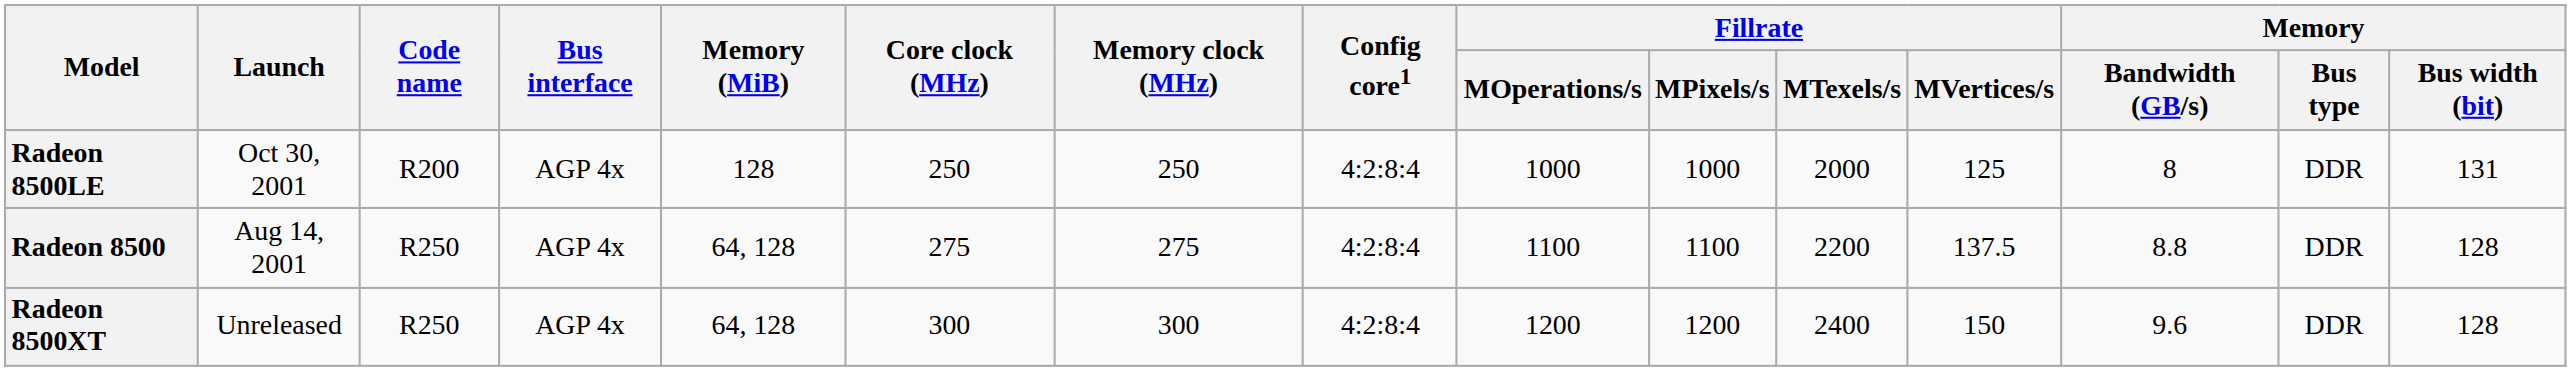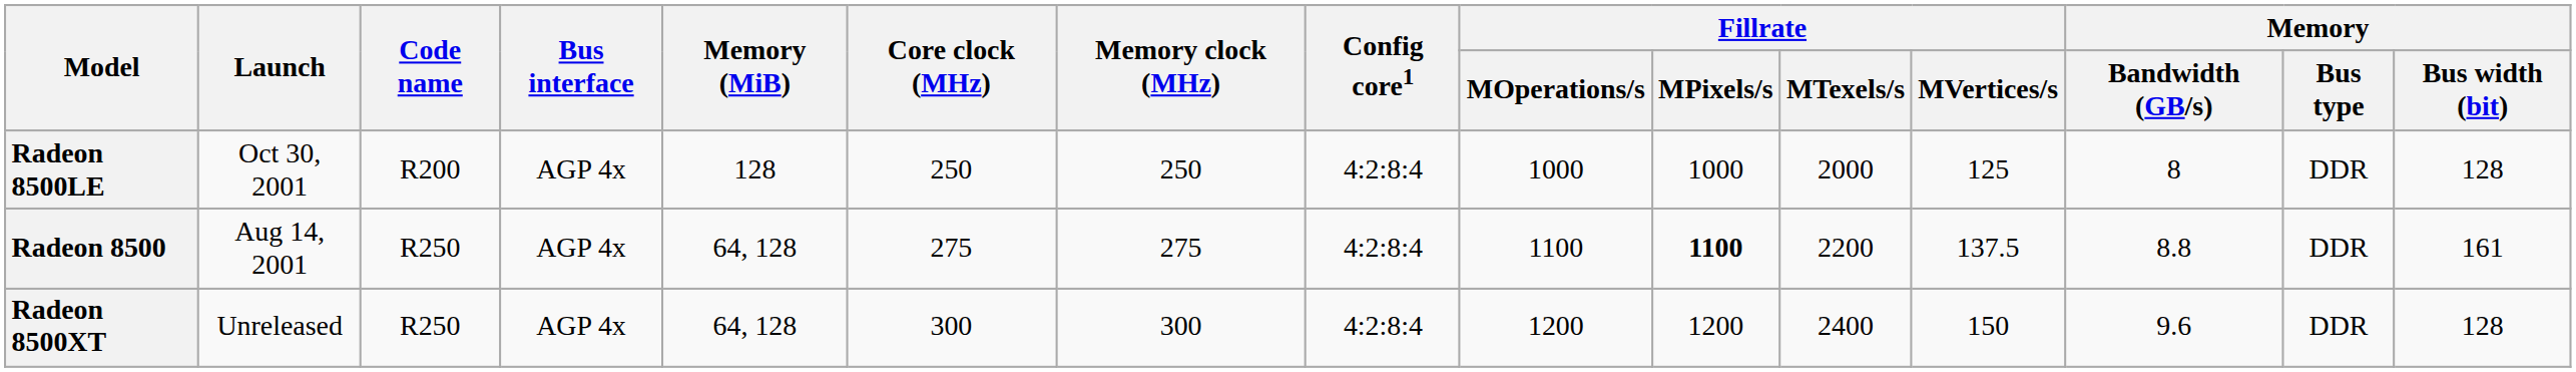 <table class="wikitable" style="font-size: 85%; text-align: center">
 <tr>
 <th rowspan=2>Model</th>
 <th rowspan=2>Launch</th>
 <th rowspan=2><a href='#'>Code name</a></th>
 <th rowspan=2><a href='#'>Bus</a> <a href='#'>interface</a></th>
 <th rowspan=2>Memory (<a href='#'>MiB</a>)</th>
 <th rowspan=2>Core clock (<a href='#'>MHz</a>)</th>
 <th rowspan=2>Memory clock (<a href='#'>MHz</a>)</th>
 <th rowspan=2>Config core<sup>1</sup></th>
 <th colspan=4><a href='#'>Fillrate</a></th>
 <th colspan=3>Memory</th>
 </tr>
 <tr>
 <th>MOperations/s</th>
 <th>MPixels/s</th>
 <th>MTexels/s</th>
 <th>MVertices/s</th>
 <th>Bandwidth (<a href='#'>GB</a>/s)</th>
 <th>Bus type</th>
 <th>Bus width (<a href='#'>bit</a>)</th>
 </tr>
 <tr>
 <th style="text-align:left">Radeon 8500LE</th>
 <td>Oct 30,<br>2001</td>
 <td>R200</td>
 <td>AGP 4x</td>
 <td>128</td>
 <td>250</td>
 <td>250</td>
 <td>4:2:8:4</td>
 <td>1000</td>
 <td>1000</td>
 <td>2000</td>
 <td>125</td>
 <td>8</td>
 <td>DDR</td>
-<td>131</td>
+<td>128</td>
 </tr>
 <tr>
 <th style="text-align:left">Radeon 8500</th>
 <td>Aug 14, 2001</td>
 <td>R250</td>
 <td>AGP 4x</td>
 <td>64, 128</td>
 <td>275</td>
 <td>275</td>
 <td>4:2:8:4</td>
 <td>1100</td>
-<td>1100</td>
+<td><strong>1100</strong></td>
 <td>2200</td>
 <td>137.5</td>
 <td>8.8</td>
 <td>DDR</td>
-<td>128</td>
+<td>161</td>
 </tr>
 <tr>
 <th style="text-align:left">Radeon 8500XT</th>
 <td>Unreleased</td>
 <td>R250</td>
 <td>AGP 4x</td>
 <td>64, 128</td>
 <td>300</td>
 <td>300</td>
 <td>4:2:8:4</td>
 <td>1200</td>
 <td>1200</td>
 <td>2400</td>
 <td>150</td>
 <td>9.6</td>
 <td>DDR</td>
 <td>128</td>
 </tr>
 </table>
